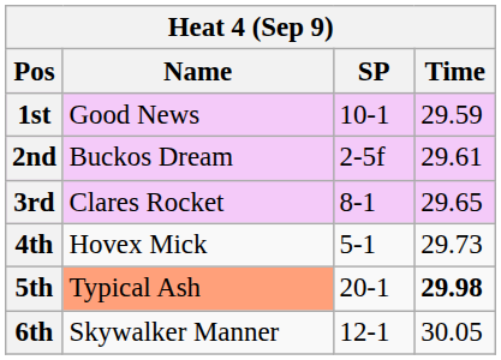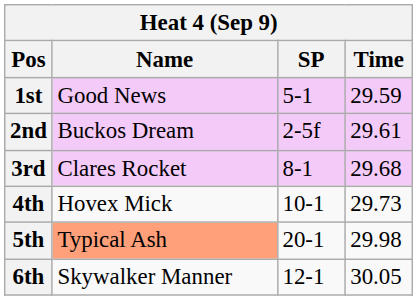 <table class="wikitable">
 <tr>
 <th colspan="6">Heat 4 (Sep 9)</th>
 </tr>
 <tr>
 <th width=20>Pos</th>
 <th width=150>Name</th>
 <th width=40>SP</th>
 <th width=40>Time</th>
 </tr>
 <tr style="background: #f4caf9;">
 <th>1st</th>
 <td>Good News</td>
-<td>10-1</td>
+<td>5-1</td>
 <td>29.59</td>
 </tr>
 <tr style="background: #f4caf9;">
 <th>2nd</th>
 <td>Buckos Dream</td>
 <td>2-5f</td>
 <td>29.61</td>
 </tr>
 <tr style="background: #f4caf9;">
 <th>3rd</th>
 <td>Clares Rocket</td>
 <td>8-1</td>
-<td>29.65</td>
+<td>29.68</td>
 </tr>
 <tr>
 <th>4th</th>
 <td>Hovex Mick</td>
-<td>5-1</td>
+<td>10-1</td>
 <td>29.73</td>
 </tr>
 <tr>
 <th>5th</th>
 <td style="background: lightsalmon;">Typical Ash</td>
 <td>20-1</td>
-<td><strong>29.98</strong></td>
+<td>29.98</td>
 </tr>
 <tr>
 <th>6th</th>
 <td>Skywalker Manner</td>
 <td>12-1</td>
 <td>30.05</td>
 </tr>
 </table>
